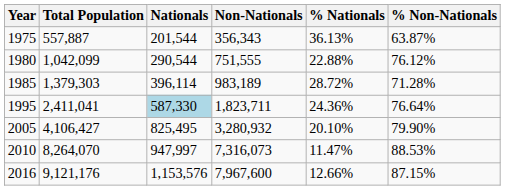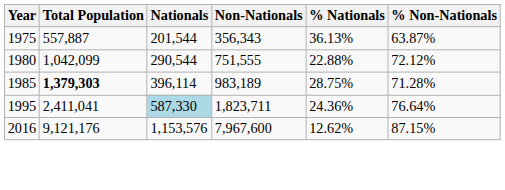 <table class="wikitable sortable mw-collapsible">
 <tr>
 <th>Year</th>
 <th>Total Population</th>
 <th>Nationals</th>
 <th>Non-Nationals</th>
 <th>% Nationals</th>
 <th>% Non-Nationals</th>
 </tr>
 <tr>
 <td>1975</td>
 <td>557,887</td>
 <td>201,544</td>
 <td>356,343</td>
 <td>36.13%</td>
 <td>63.87%</td>
 </tr>
 <tr>
 <td>1980</td>
 <td>1,042,099</td>
 <td>290,544</td>
 <td>751,555</td>
 <td>22.88%</td>
-<td>76.12%</td>
+<td>72.12%</td>
 </tr>
 <tr>
 <td>1985</td>
-<td>1,379,303</td>
+<td><strong>1,379,303</strong></td>
 <td>396,114</td>
 <td>983,189</td>
-<td>28.72%</td>
+<td>28.75%</td>
 <td>71.28%</td>
 </tr>
 <tr>
 <td>1995</td>
 <td>2,411,041</td>
 <td style="background: lightblue;">587,330</td>
 <td>1,823,711</td>
 <td>24.36%</td>
 <td>76.64%</td>
 </tr>
 <tr>
-<td>2005</td>
-<td>4,106,427</td>
-<td>825,495</td>
-<td>3,280,932</td>
-<td>20.10%</td>
-<td>79.90%</td>
-</tr>
-<tr>
-<td>2010</td>
-<td>8,264,070</td>
-<td>947,997</td>
-<td>7,316,073</td>
-<td>11.47%</td>
-<td>88.53%</td>
-</tr>
-<tr>
 <td>2016</td>
 <td>9,121,176</td>
 <td>1,153,576</td>
 <td>7,967,600</td>
-<td>12.66%</td>
+<td>12.62%</td>
 <td>87.15%</td>
 </tr>
 </table>
